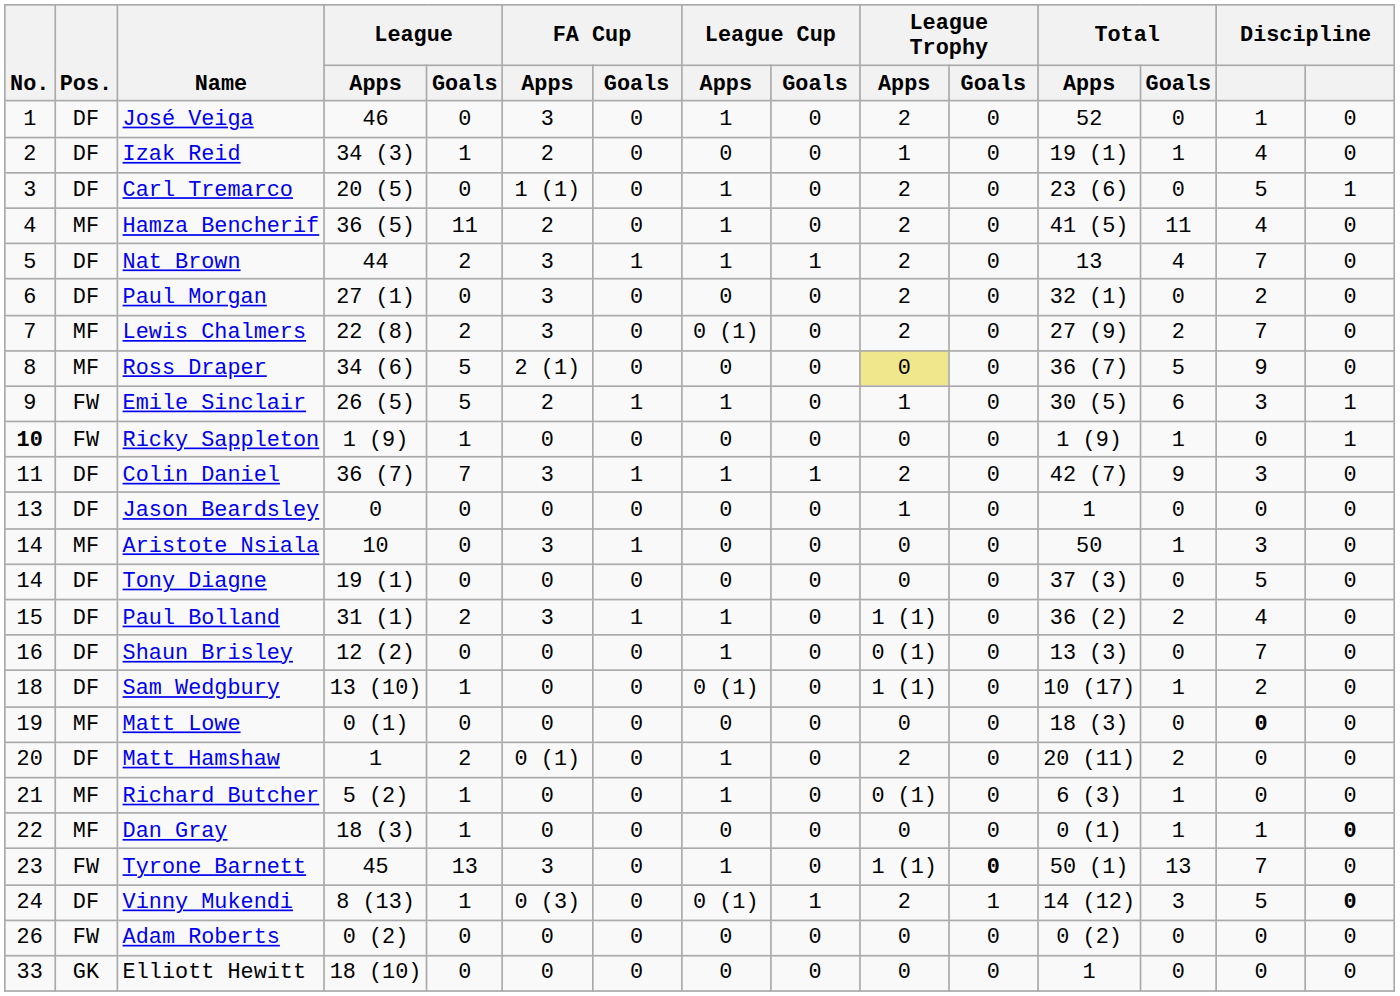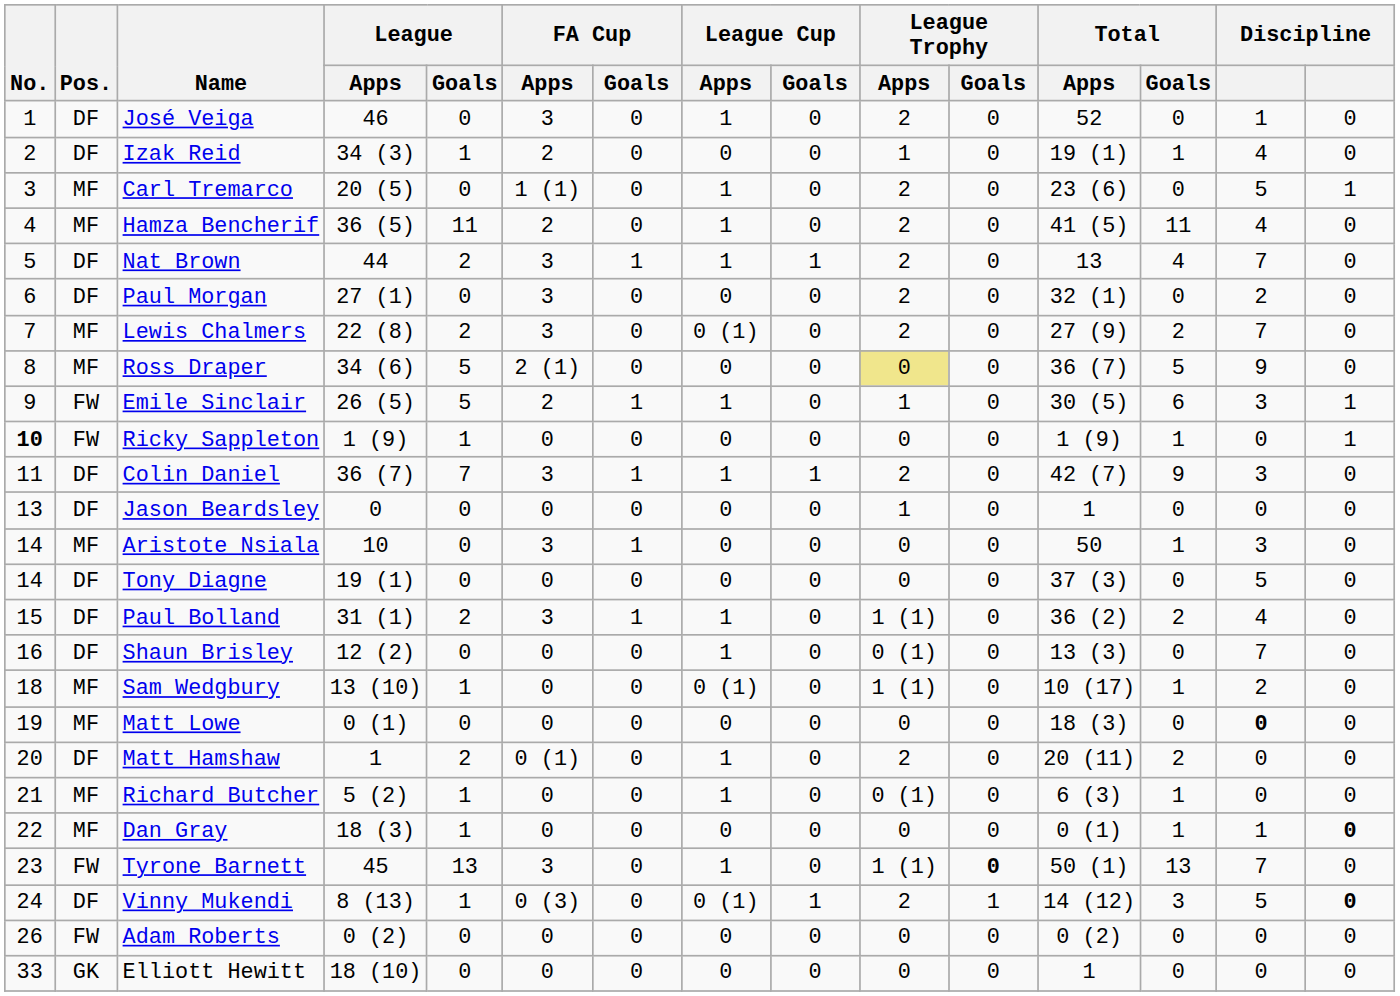 <table class="wikitable" style="text-align:center">
 <tr>
 <th rowspan="2" valign="bottom">No.</th>
 <th rowspan="2" valign="bottom">Pos.</th>
 <th rowspan="2" valign="bottom">Name</th>
 <th colspan="2" width="100">League</th>
 <th colspan="2" width="100">FA Cup</th>
 <th colspan="2" width="100">League Cup</th>
 <th colspan="2" width="100">League Trophy</th>
 <th colspan="2" width="100">Total</th>
 <th colspan="2" width="100">Discipline</th>
 </tr>
 <tr>
 <th>Apps</th>
 <th>Goals</th>
 <th>Apps</th>
 <th>Goals</th>
 <th>Apps</th>
 <th>Goals</th>
 <th>Apps</th>
 <th>Goals</th>
 <th>Apps</th>
 <th>Goals</th>
 <th></th>
 <th></th>
 </tr>
 <tr>
 <td>1</td>
 <td>DF</td>
 <td align="left"> <a href='#'>José Veiga</a></td>
 <td>46</td>
 <td>0</td>
 <td>3</td>
 <td>0</td>
 <td>1</td>
 <td>0</td>
 <td>2</td>
 <td>0</td>
 <td>52</td>
 <td>0</td>
 <td>1</td>
 <td>0</td>
 </tr>
 <tr>
 <td>2</td>
 <td>DF</td>
 <td align="left"> <a href='#'>Izak Reid</a></td>
 <td>34 (3)</td>
 <td>1</td>
 <td>2</td>
 <td>0</td>
 <td>0</td>
 <td>0</td>
 <td>1</td>
 <td>0</td>
 <td>19 (1)</td>
 <td>1</td>
 <td>4</td>
 <td>0</td>
 </tr>
 <tr>
 <td>3</td>
-<td>DF</td>
+<td>MF</td>
 <td align="left"> <a href='#'>Carl Tremarco</a></td>
 <td>20 (5)</td>
 <td>0</td>
 <td>1 (1)</td>
 <td>0</td>
 <td>1</td>
 <td>0</td>
 <td>2</td>
 <td>0</td>
 <td>23 (6)</td>
 <td>0</td>
 <td>5</td>
 <td>1</td>
 </tr>
 <tr>
 <td>4</td>
 <td>MF</td>
 <td align="left"> <a href='#'>Hamza Bencherif</a></td>
 <td>36 (5)</td>
 <td>11</td>
 <td>2</td>
 <td>0</td>
 <td>1</td>
 <td>0</td>
 <td>2</td>
 <td>0</td>
 <td>41 (5)</td>
 <td>11</td>
 <td>4</td>
 <td>0</td>
 </tr>
 <tr>
 <td>5</td>
 <td>DF</td>
 <td align="left"> <a href='#'>Nat Brown</a></td>
 <td>44</td>
 <td>2</td>
 <td>3</td>
 <td>1</td>
 <td>1</td>
 <td>1</td>
 <td>2</td>
 <td>0</td>
 <td>13</td>
 <td>4</td>
 <td>7</td>
 <td>0</td>
 </tr>
 <tr>
 <td>6</td>
 <td>DF</td>
 <td align="left"> <a href='#'>Paul Morgan</a></td>
 <td>27 (1)</td>
 <td>0</td>
 <td>3</td>
 <td>0</td>
 <td>0</td>
 <td>0</td>
 <td>2</td>
 <td>0</td>
 <td>32 (1)</td>
 <td>0</td>
 <td>2</td>
 <td>0</td>
 </tr>
 <tr>
 <td>7</td>
 <td>MF</td>
 <td align="left"> <a href='#'>Lewis Chalmers</a></td>
 <td>22 (8)</td>
 <td>2</td>
 <td>3</td>
 <td>0</td>
 <td>0 (1)</td>
 <td>0</td>
 <td>2</td>
 <td>0</td>
 <td>27 (9)</td>
 <td>2</td>
 <td>7</td>
 <td>0</td>
 </tr>
 <tr>
 <td>8</td>
 <td>MF</td>
 <td align="left"> <a href='#'>Ross Draper</a></td>
 <td>34 (6)</td>
 <td>5</td>
 <td>2 (1)</td>
 <td>0</td>
 <td>0</td>
 <td>0</td>
 <td style="background: khaki;">0</td>
 <td>0</td>
 <td>36 (7)</td>
 <td>5</td>
 <td>9</td>
 <td>0</td>
 </tr>
 <tr>
 <td>9</td>
 <td>FW</td>
 <td align="left"> <a href='#'>Emile Sinclair</a></td>
 <td>26 (5)</td>
 <td>5</td>
 <td>2</td>
 <td>1</td>
 <td>1</td>
 <td>0</td>
 <td>1</td>
 <td>0</td>
 <td>30 (5)</td>
 <td>6</td>
 <td>3</td>
 <td>1</td>
 </tr>
 <tr>
 <td><strong>10</strong></td>
 <td>FW</td>
 <td align="left"> <a href='#'>Ricky Sappleton</a></td>
 <td>1 (9)</td>
 <td>1</td>
 <td>0</td>
 <td>0</td>
 <td>0</td>
 <td>0</td>
 <td>0</td>
 <td>0</td>
 <td>1 (9)</td>
 <td>1</td>
 <td>0</td>
 <td>1</td>
 </tr>
 <tr>
 <td>11</td>
 <td>DF</td>
 <td align="left"> <a href='#'>Colin Daniel</a></td>
 <td>36 (7)</td>
 <td>7</td>
 <td>3</td>
 <td>1</td>
 <td>1</td>
 <td>1</td>
 <td>2</td>
 <td>0</td>
 <td>42 (7)</td>
 <td>9</td>
 <td>3</td>
 <td>0</td>
 </tr>
 <tr>
 <td>13</td>
 <td>DF</td>
 <td align="left"> <a href='#'>Jason Beardsley</a></td>
 <td>0</td>
 <td>0</td>
 <td>0</td>
 <td>0</td>
 <td>0</td>
 <td>0</td>
 <td>1</td>
 <td>0</td>
 <td>1</td>
 <td>0</td>
 <td>0</td>
 <td>0</td>
 </tr>
 <tr>
 <td>14</td>
 <td>MF</td>
 <td align="left"> <a href='#'>Aristote Nsiala</a></td>
 <td>10</td>
 <td>0</td>
 <td>3</td>
 <td>1</td>
 <td>0</td>
 <td>0</td>
 <td>0</td>
 <td>0</td>
 <td>50</td>
 <td>1</td>
 <td>3</td>
 <td>0</td>
 </tr>
 <tr>
 <td>14</td>
 <td>DF</td>
 <td align="left"> <a href='#'>Tony Diagne</a></td>
 <td>19 (1)</td>
 <td>0</td>
 <td>0</td>
 <td>0</td>
 <td>0</td>
 <td>0</td>
 <td>0</td>
 <td>0</td>
 <td>37 (3)</td>
 <td>0</td>
 <td>5</td>
 <td>0</td>
 </tr>
 <tr>
 <td>15</td>
 <td>DF</td>
 <td align="left"> <a href='#'>Paul Bolland</a></td>
 <td>31 (1)</td>
 <td>2</td>
 <td>3</td>
 <td>1</td>
 <td>1</td>
 <td>0</td>
 <td>1 (1)</td>
 <td>0</td>
 <td>36 (2)</td>
 <td>2</td>
 <td>4</td>
 <td>0</td>
 </tr>
 <tr>
 <td>16</td>
 <td>DF</td>
 <td align="left"> <a href='#'>Shaun Brisley</a></td>
 <td>12 (2)</td>
 <td>0</td>
 <td>0</td>
 <td>0</td>
 <td>1</td>
 <td>0</td>
 <td>0 (1)</td>
 <td>0</td>
 <td>13 (3)</td>
 <td>0</td>
 <td>7</td>
 <td>0</td>
 </tr>
 <tr>
 <td>18</td>
-<td>DF</td>
+<td>MF</td>
 <td align="left"> <a href='#'>Sam Wedgbury</a></td>
 <td>13 (10)</td>
 <td>1</td>
 <td>0</td>
 <td>0</td>
 <td>0 (1)</td>
 <td>0</td>
 <td>1 (1)</td>
 <td>0</td>
 <td>10 (17)</td>
 <td>1</td>
 <td>2</td>
 <td>0</td>
 </tr>
 <tr>
 <td>19</td>
 <td>MF</td>
 <td align="left"> <a href='#'>Matt Lowe</a></td>
 <td>0 (1)</td>
 <td>0</td>
 <td>0</td>
 <td>0</td>
 <td>0</td>
 <td>0</td>
 <td>0</td>
 <td>0</td>
 <td>18 (3)</td>
 <td>0</td>
 <td><strong>0</strong></td>
 <td>0</td>
 </tr>
 <tr>
 <td>20</td>
 <td>DF</td>
 <td align="left"> <a href='#'>Matt Hamshaw</a></td>
 <td>1</td>
 <td>2</td>
 <td>0 (1)</td>
 <td>0</td>
 <td>1</td>
 <td>0</td>
 <td>2</td>
 <td>0</td>
 <td>20 (11)</td>
 <td>2</td>
 <td>0</td>
 <td>0</td>
 </tr>
 <tr>
 <td>21</td>
 <td>MF</td>
 <td align="left"> <a href='#'>Richard Butcher</a></td>
 <td>5 (2)</td>
 <td>1</td>
 <td>0</td>
 <td>0</td>
 <td>1</td>
 <td>0</td>
 <td>0 (1)</td>
 <td>0</td>
 <td>6 (3)</td>
 <td>1</td>
 <td>0</td>
 <td>0</td>
 </tr>
 <tr>
 <td>22</td>
 <td>MF</td>
 <td align="left"> <a href='#'>Dan Gray</a></td>
 <td>18 (3)</td>
 <td>1</td>
 <td>0</td>
 <td>0</td>
 <td>0</td>
 <td>0</td>
 <td>0</td>
 <td>0</td>
 <td>0 (1)</td>
 <td>1</td>
 <td>1</td>
 <td><strong>0</strong></td>
 </tr>
 <tr>
 <td>23</td>
 <td>FW</td>
 <td align="left"> <a href='#'>Tyrone Barnett</a></td>
 <td>45</td>
 <td>13</td>
 <td>3</td>
 <td>0</td>
 <td>1</td>
 <td>0</td>
 <td>1 (1)</td>
 <td><strong>0</strong></td>
 <td>50 (1)</td>
 <td>13</td>
 <td>7</td>
 <td>0</td>
 </tr>
 <tr>
 <td>24</td>
 <td>DF</td>
 <td align="left"> <a href='#'>Vinny Mukendi</a></td>
 <td>8 (13)</td>
 <td>1</td>
 <td>0 (3)</td>
 <td>0</td>
 <td>0 (1)</td>
 <td>1</td>
 <td>2</td>
 <td>1</td>
 <td>14 (12)</td>
 <td>3</td>
 <td>5</td>
 <td><strong>0</strong></td>
 </tr>
 <tr>
 <td>26</td>
 <td>FW</td>
 <td align="left"> <a href='#'>Adam Roberts</a></td>
 <td>0 (2)</td>
 <td>0</td>
 <td>0</td>
 <td>0</td>
 <td>0</td>
 <td>0</td>
 <td>0</td>
 <td>0</td>
 <td>0 (2)</td>
 <td>0</td>
 <td>0</td>
 <td>0</td>
 </tr>
 <tr>
 <td>33</td>
 <td>GK</td>
 <td align="left"> Elliott Hewitt</td>
 <td>18 (10)</td>
 <td>0</td>
 <td>0</td>
 <td>0</td>
 <td>0</td>
 <td>0</td>
 <td>0</td>
 <td>0</td>
 <td>1</td>
 <td>0</td>
 <td>0</td>
 <td>0</td>
 </tr>
 </table>
